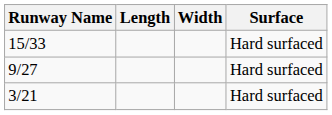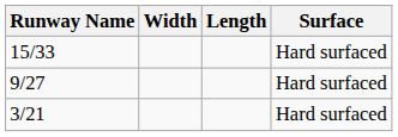 <table class="wikitable">
 <tr>
 <th>Runway Name</th>
+<th>Width</th>
 <th>Length</th>
-<th>Width</th>
 <th>Surface</th>
 </tr>
 <tr>
 <td>15/33</td>
 <td></td>
 <td></td>
 <td>Hard surfaced</td>
 </tr>
 <tr>
 <td>9/27</td>
 <td></td>
 <td></td>
 <td>Hard surfaced</td>
 </tr>
 <tr>
 <td>3/21</td>
 <td></td>
 <td></td>
 <td>Hard surfaced</td>
 </tr>
 </table>
